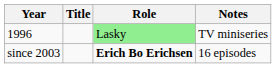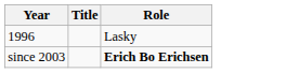 <table class="wikitable sortable">
 <tr>
 <th>Year</th>
 <th>Title</th>
 <th>Role</th>
-<th class="unsortable">Notes</th>
 </tr>
 <tr>
 <td>1996</td>
 <td><em></em></td>
-<td style="background: lightgreen;">Lasky</td>
-<td>TV miniseries</td>
+<td>Lasky</td>
 </tr>
 <tr>
 <td>since 2003</td>
 <td><em></em></td>
 <td><strong>Erich Bo Erichsen</strong></td>
-<td>16 episodes</td>
 </tr>
 </table>
